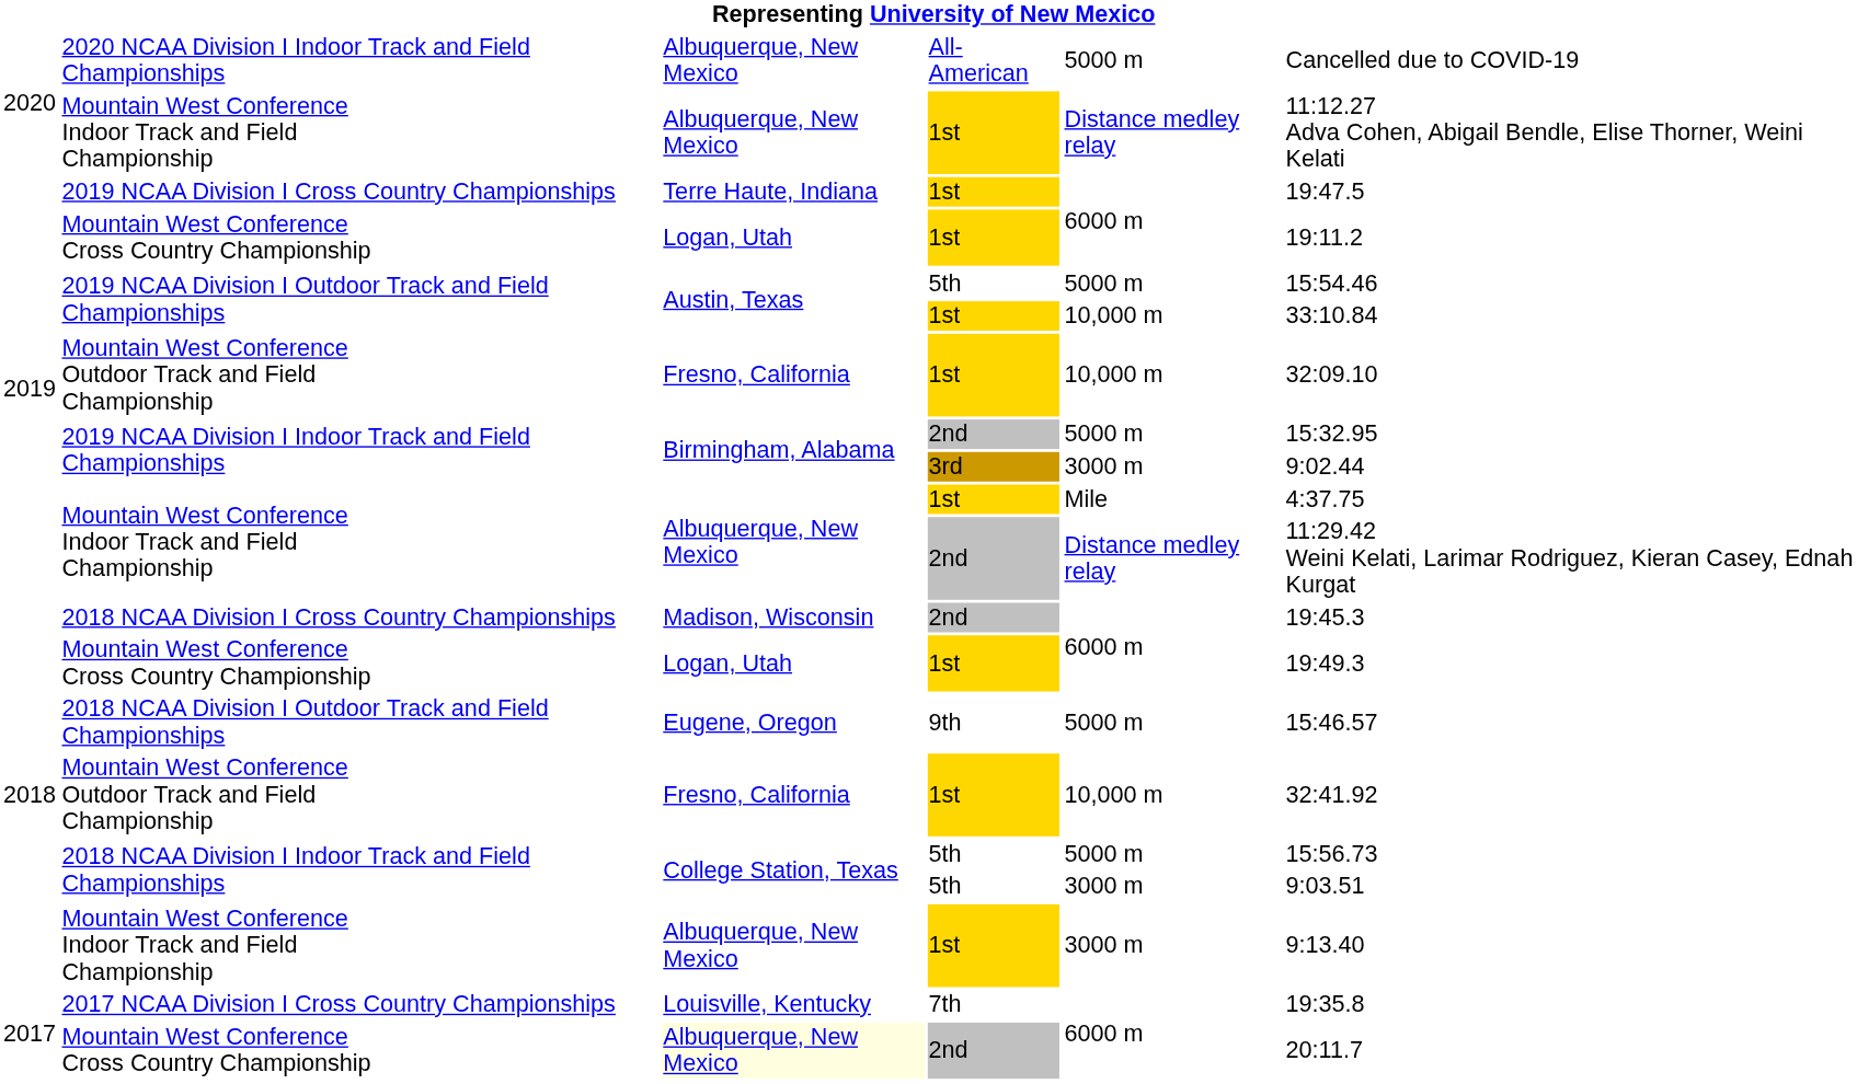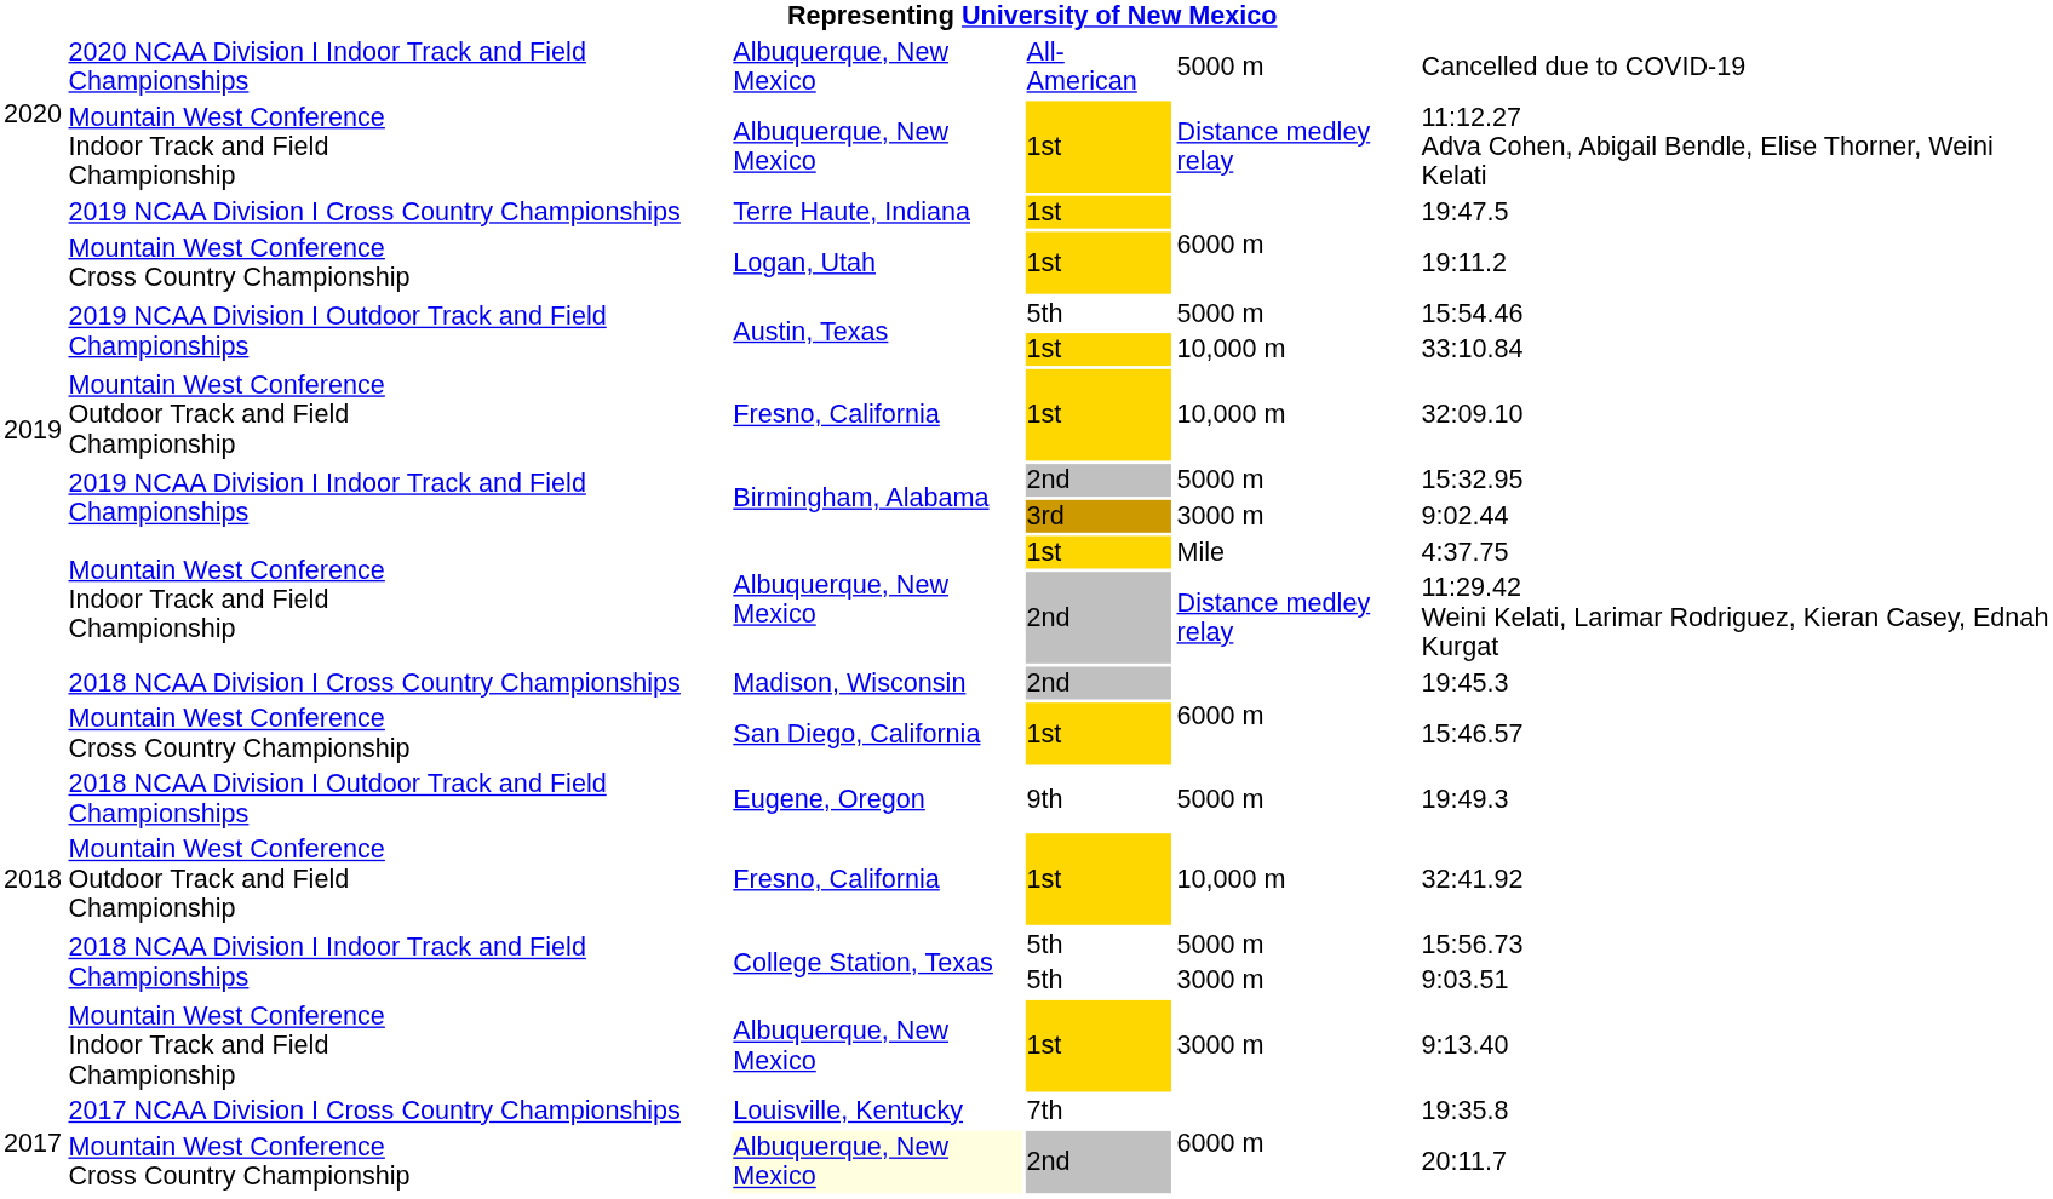 <table>
 <tr>
 <th colspan="7">Representing <a href='#'>University of New Mexico</a></th>
 </tr>
 <tr>
 <td rowspan=2>2020</td>
 <td rowspan=1><a href='#'>2020 NCAA Division I Indoor Track and Field Championships</a></td>
 <td rowspan=1><a href='#'>Albuquerque, New Mexico</a></td>
 <td><a href='#'>All-American</a></td>
 <td>5000 m</td>
 <td>Cancelled due to COVID-19</td>
 </tr>
 <tr>
 <td rowspan=1><a href='#'>Mountain West Conference</a><br>Indoor Track and Field<br>Championship</td>
 <td rowspan=1><a href='#'>Albuquerque, New Mexico</a></td>
 <td bgcolor=gold>1st</td>
 <td><a href='#'>Distance medley relay</a></td>
 <td>11:12.27<br>Adva Cohen, Abigail Bendle, Elise Thorner, Weini Kelati</td>
 </tr>
 <tr>
 <td rowspan=9>2019</td>
 <td><a href='#'>2019 NCAA Division I Cross Country Championships</a></td>
 <td><a href='#'>Terre Haute, Indiana</a></td>
 <td bgcolor=gold>1st</td>
 <td rowspan=2>6000 m</td>
 <td>19:47.5</td>
 </tr>
 <tr>
 <td><a href='#'>Mountain West Conference</a><br>Cross Country Championship</td>
 <td><a href='#'>Logan, Utah</a></td>
 <td bgcolor=gold>1st</td>
 <td>19:11.2</td>
 </tr>
 <tr>
 <td rowspan=2><a href='#'>2019 NCAA Division I Outdoor Track and Field Championships</a></td>
 <td rowspan=2><a href='#'>Austin, Texas</a></td>
 <td>5th</td>
 <td>5000 m</td>
 <td>15:54.46</td>
 </tr>
 <tr>
 <td bgcolor=gold>1st</td>
 <td>10,000 m</td>
 <td>33:10.84</td>
 </tr>
 <tr>
 <td><a href='#'>Mountain West Conference</a><br>Outdoor Track and Field<br>Championship</td>
 <td><a href='#'>Fresno, California</a></td>
 <td bgcolor=gold>1st</td>
 <td>10,000 m</td>
 <td>32:09.10</td>
 </tr>
 <tr>
 <td rowspan=2><a href='#'>2019 NCAA Division I Indoor Track and Field Championships</a></td>
 <td rowspan=2><a href='#'>Birmingham, Alabama</a></td>
 <td bgcolor=silver>2nd</td>
 <td>5000 m</td>
 <td>15:32.95</td>
 </tr>
 <tr>
 <td bgcolor=cc9900>3rd</td>
 <td>3000 m</td>
 <td>9:02.44</td>
 </tr>
 <tr>
 <td rowspan=2><a href='#'>Mountain West Conference</a><br>Indoor Track and Field<br>Championship</td>
 <td rowspan=2><a href='#'>Albuquerque, New Mexico</a></td>
 <td bgcolor=gold>1st</td>
 <td>Mile</td>
 <td>4:37.75</td>
 </tr>
 <tr>
 <td bgcolor=silver>2nd</td>
 <td><a href='#'>Distance medley relay</a></td>
 <td>11:29.42<br>Weini Kelati, Larimar Rodriguez, Kieran Casey, Ednah Kurgat</td>
 </tr>
 <tr>
 <td rowspan=7>2018</td>
 <td><a href='#'>2018 NCAA Division I Cross Country Championships</a></td>
 <td><a href='#'>Madison, Wisconsin</a></td>
 <td bgcolor=silver>2nd</td>
 <td rowspan=2>6000 m</td>
 <td>19:45.3</td>
 </tr>
 <tr>
 <td><a href='#'>Mountain West Conference</a><br>Cross Country Championship</td>
-<td><a href='#'>Logan, Utah</a></td>
+<td><a href='#'>San Diego, California</a></td>
 <td bgcolor=gold>1st</td>
-<td>19:49.3</td>
+<td>15:46.57</td>
 </tr>
 <tr>
 <td><a href='#'>2018 NCAA Division I Outdoor Track and Field Championships</a></td>
 <td><a href='#'>Eugene, Oregon</a></td>
 <td>9th</td>
 <td>5000 m</td>
-<td>15:46.57</td>
+<td>19:49.3</td>
 </tr>
 <tr>
 <td><a href='#'>Mountain West Conference</a><br>Outdoor Track and Field<br>Championship</td>
 <td><a href='#'>Fresno, California</a></td>
 <td bgcolor=gold>1st</td>
 <td>10,000 m</td>
 <td>32:41.92</td>
 </tr>
 <tr>
 <td rowspan=2><a href='#'>2018 NCAA Division I Indoor Track and Field Championships</a></td>
 <td rowspan=2><a href='#'>College Station, Texas</a></td>
 <td>5th</td>
 <td>5000 m</td>
 <td>15:56.73</td>
 </tr>
 <tr>
 <td>5th</td>
 <td>3000 m</td>
 <td>9:03.51</td>
 </tr>
 <tr>
 <td><a href='#'>Mountain West Conference</a><br>Indoor Track and Field<br>Championship</td>
 <td><a href='#'>Albuquerque, New Mexico</a></td>
 <td bgcolor=gold>1st</td>
 <td>3000 m</td>
 <td>9:13.40</td>
 </tr>
 <tr>
 <td rowspan=2>2017</td>
 <td><a href='#'>2017 NCAA Division I Cross Country Championships</a></td>
 <td><a href='#'>Louisville, Kentucky</a></td>
 <td>7th</td>
 <td rowspan=2>6000 m</td>
 <td>19:35.8</td>
 </tr>
 <tr>
 <td><a href='#'>Mountain West Conference</a><br>Cross Country Championship</td>
 <td style="background: lightyellow;"><a href='#'>Albuquerque, New Mexico</a></td>
 <td bgcolor=silver>2nd</td>
 <td>20:11.7</td>
 </tr>
 <tr>
 </tr>
 </table>
